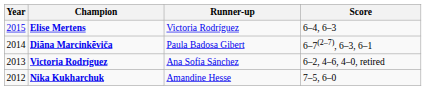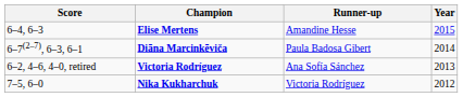 <table class="wikitable" style="font-size:90%">
 <tr>
-<th>Year</th>
+<th width="175">Score</th>
 <th width="200">Champion</th>
 <th width="200">Runner-up</th>
-<th width="175">Score</th>
+<th>Year</th>
 </tr>
 <tr>
+<td>6–4, 6–3</td>
+<td><strong> <a href='#'>Elise Mertens</a></strong></td>
+<td> <a href='#'>Amandine Hesse</a></td>
 <td><a href='#'>2015</a></td>
-<td><strong> <a href='#'>Elise Mertens</a></strong></td>
-<td> <a href='#'>Victoria Rodríguez</a></td>
-<td>6–4, 6–3</td>
 </tr>
 <tr>
-<td>2014</td>
+<td>6–7<sup>(2–7)</sup>, 6–3, 6–1</td>
 <td> <strong><a href='#'>Diāna Marcinkēviča</a></strong></td>
 <td> <a href='#'>Paula Badosa Gibert</a></td>
-<td>6–7<sup>(2–7)</sup>, 6–3, 6–1</td>
+<td>2014</td>
 </tr>
 <tr>
-<td>2013</td>
+<td>6–2, 4–6, 4–0, retired</td>
 <td> <strong><a href='#'>Victoria Rodríguez</a></strong></td>
 <td> <a href='#'>Ana Sofía Sánchez</a></td>
-<td>6–2, 4–6, 4–0, retired</td>
+<td>2013</td>
 </tr>
 <tr>
+<td>7–5, 6–0</td>
+<td> <strong><a href='#'>Nika Kukharchuk</a></strong></td>
+<td> <a href='#'>Victoria Rodríguez</a></td>
 <td>2012</td>
-<td> <strong><a href='#'>Nika Kukharchuk</a></strong></td>
-<td> <a href='#'>Amandine Hesse</a></td>
-<td>7–5, 6–0</td>
 </tr>
 </table>
